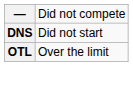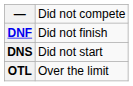 <table class="wikitable">
 <tr>
 <th scope="row">—</th>
 <td>Did not compete</td>
+</tr>
+<tr>
+<th scope="row"><a href='#'>DNF</a></th>
+<td>Did not finish</td>
 </tr>
 <tr>
 <th scope="row">DNS</th>
 <td>Did not start</td>
 </tr>
 <tr>
 <th scope="row">OTL</th>
 <td>Over the limit</td>
 </tr>
 </table>
